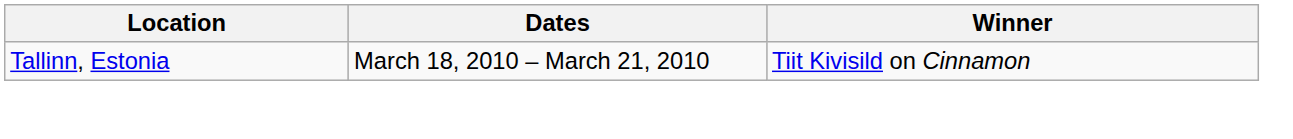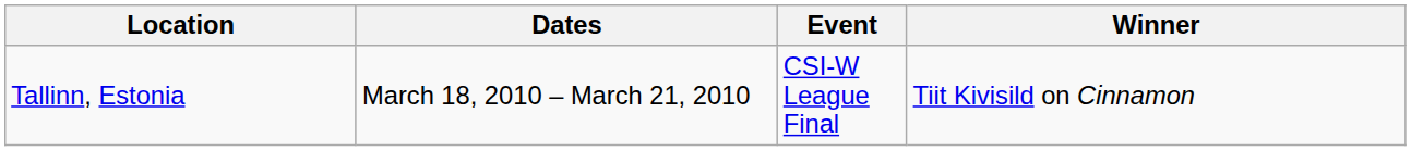 <table class="wikitable">
 <tr>
 <th width=225>Location</th>
 <th width=275>Dates</th>
+<th width=75>Event</th>
 <th width=325>Winner</th>
 </tr>
 <tr>
 <td> <a href='#'>Tallinn</a>, <a href='#'>Estonia</a></td>
 <td>March 18, 2010 – March 21, 2010</td>
+<td><a href='#'>CSI-W League Final</a></td>
 <td> <a href='#'>Tiit Kivisild</a> on <em>Cinnamon</em></td>
 </tr>
 </table>
